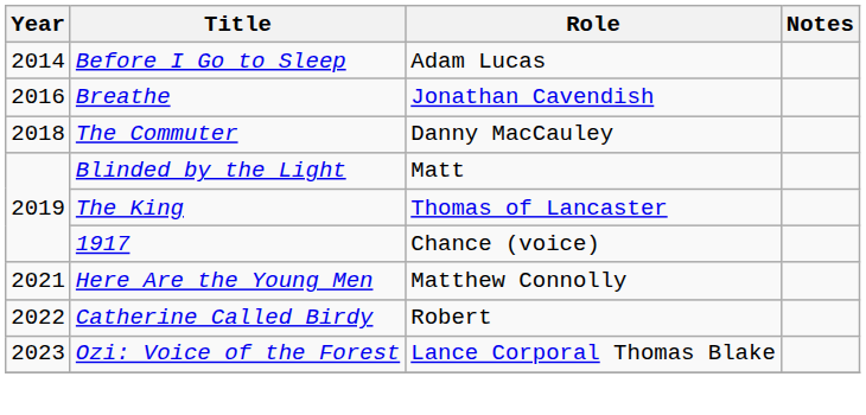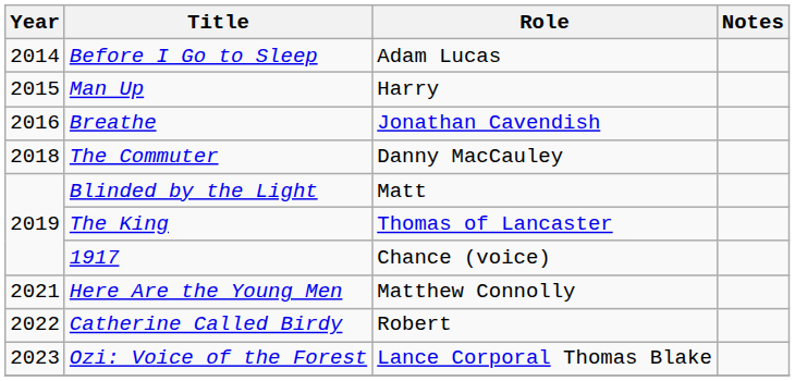 <table class="wikitable sortable">
 <tr>
 <th>Year</th>
 <th>Title</th>
 <th>Role</th>
 <th class="unsortable">Notes</th>
 </tr>
 <tr>
 <td>2014</td>
 <td><em><a href='#'>Before I Go to Sleep</a></em></td>
 <td>Adam Lucas</td>
+<td></td>
+</tr>
+<tr>
+<td>2015</td>
+<td><em><a href='#'>Man Up</a></em></td>
+<td>Harry</td>
 <td></td>
 </tr>
 <tr>
 <td>2016</td>
 <td><em><a href='#'>Breathe</a></em></td>
 <td><a href='#'>Jonathan Cavendish</a></td>
 <td></td>
 </tr>
 <tr>
 <td>2018</td>
 <td><em><a href='#'>The Commuter</a></em></td>
 <td>Danny MacCauley</td>
 <td></td>
 </tr>
 <tr>
 <td rowspan="3">2019</td>
 <td><em><a href='#'>Blinded by the Light</a></em></td>
 <td>Matt</td>
 <td></td>
 </tr>
 <tr>
 <td><em><a href='#'>The King</a></em></td>
 <td><a href='#'>Thomas of Lancaster</a></td>
 <td></td>
 </tr>
 <tr>
 <td><em><a href='#'>1917</a></em></td>
 <td>Chance (voice)</td>
 <td></td>
 </tr>
 <tr>
 <td>2021</td>
 <td><em><a href='#'>Here Are the Young Men</a></em></td>
 <td>Matthew Connolly</td>
 <td></td>
 </tr>
 <tr>
 <td>2022</td>
 <td><em><a href='#'>Catherine Called Birdy</a></em></td>
 <td>Robert</td>
 <td></td>
 </tr>
 <tr>
 <td>2023</td>
 <td><em><a href='#'>Ozi: Voice of the Forest</a></em></td>
 <td><a href='#'>Lance Corporal</a> Thomas Blake</td>
 <td></td>
 </tr>
 <tr>
 </tr>
 </table>
